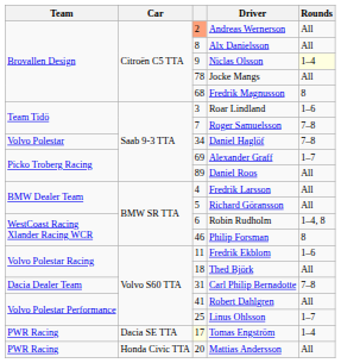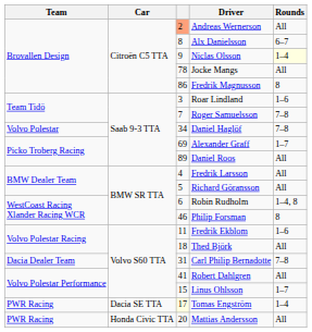 <table class="wikitable" style="font-size: 85%;">
 <tr>
 <th>Team</th>
 <th>Car</th>
 <th></th>
 <th>Driver</th>
 <th>Rounds</th>
 </tr>
 <tr>
 <td rowspan=5><a href='#'>Brovallen Design</a></td>
 <td rowspan=5>Citroën C5 TTA</td>
 <td style="background: lightsalmon;">2</td>
 <td> <a href='#'>Andreas Wernerson</a></td>
 <td>All</td>
 </tr>
 <tr>
 <td>8</td>
 <td> <a href='#'>Alx Danielsson</a></td>
-<td>All</td>
+<td>6–7</td>
 </tr>
 <tr>
 <td>9</td>
 <td> <a href='#'>Niclas Olsson</a></td>
 <td style="background: lightyellow;">1–4</td>
 </tr>
 <tr>
 <td>78</td>
 <td> Jocke Mangs</td>
 <td>All</td>
 </tr>
 <tr>
-<td>68</td>
+<td>86</td>
 <td> <a href='#'>Fredrik Magnusson</a></td>
 <td>8</td>
 </tr>
 <tr>
 <td rowspan=2><a href='#'>Team Tidö</a></td>
 <td rowspan=5>Saab 9-3 TTA</td>
 <td>3</td>
 <td> Roar Lindland</td>
 <td>1–6</td>
 </tr>
 <tr>
 <td>7</td>
 <td> <a href='#'>Roger Samuelsson</a></td>
 <td>7–8</td>
 </tr>
 <tr>
 <td><a href='#'>Volvo Polestar</a></td>
 <td>34</td>
 <td> <a href='#'>Daniel Haglöf</a></td>
 <td>7–8</td>
 </tr>
 <tr>
 <td rowspan=2><a href='#'>Picko Troberg Racing</a></td>
 <td>69</td>
 <td> <a href='#'>Alexander Graff</a></td>
 <td>1–7</td>
 </tr>
 <tr>
 <td>89</td>
 <td> <a href='#'>Daniel Roos</a></td>
 <td>All</td>
 </tr>
 <tr>
 <td rowspan=2><a href='#'>BMW Dealer Team</a></td>
 <td rowspan=4>BMW SR TTA</td>
 <td>4</td>
 <td> <a href='#'>Fredrik Larsson</a></td>
 <td>All</td>
 </tr>
 <tr>
 <td>5</td>
 <td> <a href='#'>Richard Göransson</a></td>
 <td>All</td>
 </tr>
 <tr>
 <td rowspan=2><a href='#'>WestCoast Racing</a> <br><a href='#'>Xlander Racing WCR</a></td>
 <td>6</td>
 <td> Robin Rudholm</td>
 <td>1–4, 8</td>
 </tr>
 <tr>
 <td>46</td>
 <td> <a href='#'>Philip Forsman</a></td>
 <td>8</td>
 </tr>
 <tr>
 <td rowspan=2><a href='#'>Volvo Polestar Racing</a></td>
 <td rowspan=5>Volvo S60 TTA</td>
 <td>11</td>
 <td> <a href='#'>Fredrik Ekblom</a></td>
 <td>1–6</td>
 </tr>
 <tr>
 <td>18</td>
 <td> <a href='#'>Thed Björk</a></td>
 <td>All</td>
 </tr>
 <tr>
 <td><a href='#'>Dacia Dealer Team</a></td>
 <td>31</td>
 <td> <a href='#'>Carl Philip Bernadotte</a></td>
 <td>7–8</td>
 </tr>
 <tr>
 <td rowspan=2><a href='#'>Volvo Polestar Performance</a></td>
 <td>41</td>
 <td> <a href='#'>Robert Dahlgren</a></td>
 <td>All</td>
 </tr>
 <tr>
-<td>25</td>
+<td>15</td>
 <td> <a href='#'>Linus Ohlsson</a></td>
 <td>1–7</td>
 </tr>
 <tr>
 <td><a href='#'>PWR Racing</a></td>
 <td>Dacia SE TTA</td>
 <td style="background: lightyellow;">17</td>
 <td> <a href='#'>Tomas Engström</a></td>
 <td>1–4</td>
 </tr>
 <tr>
 <td><a href='#'>PWR Racing</a></td>
 <td>Honda Civic TTA</td>
 <td>20</td>
 <td> <a href='#'>Mattias Andersson</a></td>
 <td>All</td>
 </tr>
 </table>
